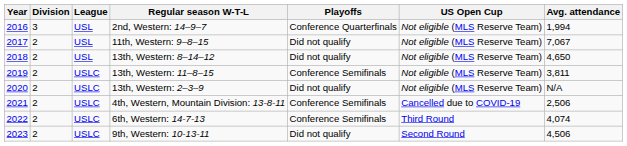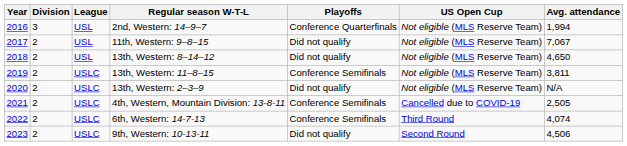 <table class="wikitable">
 <tr>
 <th>Year</th>
 <th>Division</th>
 <th>League</th>
 <th>Regular season W-T-L</th>
 <th>Playoffs</th>
 <th>US Open Cup</th>
 <th>Avg. attendance</th>
 </tr>
 <tr>
 <td><a href='#'>2016</a></td>
 <td>3</td>
 <td><a href='#'>USL</a></td>
 <td>2nd, Western: <em>14–9–7</em></td>
 <td>Conference Quarterfinals</td>
 <td><em>Not eligible</em> (<a href='#'>MLS</a> Reserve Team)</td>
 <td>1,994</td>
 </tr>
 <tr>
 <td><a href='#'>2017</a></td>
 <td>2</td>
 <td><a href='#'>USL</a></td>
 <td>11th, Western: <em>9–8–15</em></td>
 <td>Did not qualify</td>
 <td><em>Not eligible</em> (<a href='#'>MLS</a> Reserve Team)</td>
 <td>7,067</td>
 </tr>
 <tr>
 <td><a href='#'>2018</a></td>
 <td>2</td>
 <td><a href='#'>USL</a></td>
 <td>13th, Western: <em>8–14–12</em></td>
 <td>Did not qualify</td>
 <td><em>Not eligible</em> (<a href='#'>MLS</a> Reserve Team)</td>
 <td>4,650</td>
 </tr>
 <tr>
 <td><a href='#'>2019</a></td>
 <td>2</td>
 <td><a href='#'>USLC</a></td>
 <td>13th, Western: <em>11–8–15</em></td>
 <td>Conference Semifinals</td>
 <td><em>Not eligible</em> (<a href='#'>MLS</a> Reserve Team)</td>
 <td>3,811</td>
 </tr>
 <tr>
 <td><a href='#'>2020</a></td>
 <td>2</td>
 <td><a href='#'>USLC</a></td>
 <td>13th, Western: <em>2–3–9</em></td>
 <td>Did not qualify</td>
 <td><em>Not eligible</em> (<a href='#'>MLS</a> Reserve Team)</td>
 <td>N/A</td>
 </tr>
 <tr>
 <td><a href='#'>2021</a></td>
 <td>2</td>
 <td><a href='#'>USLC</a></td>
 <td>4th, Western, Mountain Division: <em>13-8-11</em></td>
 <td>Conference Semifinals</td>
 <td><a href='#'>Cancelled</a> due to <a href='#'>COVID-19</a></td>
-<td>2,506</td>
+<td>2,505</td>
 </tr>
 <tr>
 <td><a href='#'>2022</a></td>
 <td>2</td>
 <td><a href='#'>USLC</a></td>
 <td>6th, Western: <em>14-7-13</em></td>
 <td>Conference Semifinals</td>
 <td><a href='#'>Third Round</a></td>
 <td>4,074</td>
 </tr>
 <tr>
 <td><a href='#'>2023</a></td>
 <td>2</td>
 <td><a href='#'>USLC</a></td>
 <td>9th, Western: <em>10-13-11</em></td>
 <td>Did not qualify</td>
 <td><a href='#'>Second Round</a></td>
 <td>4,506</td>
 </tr>
 </table>
